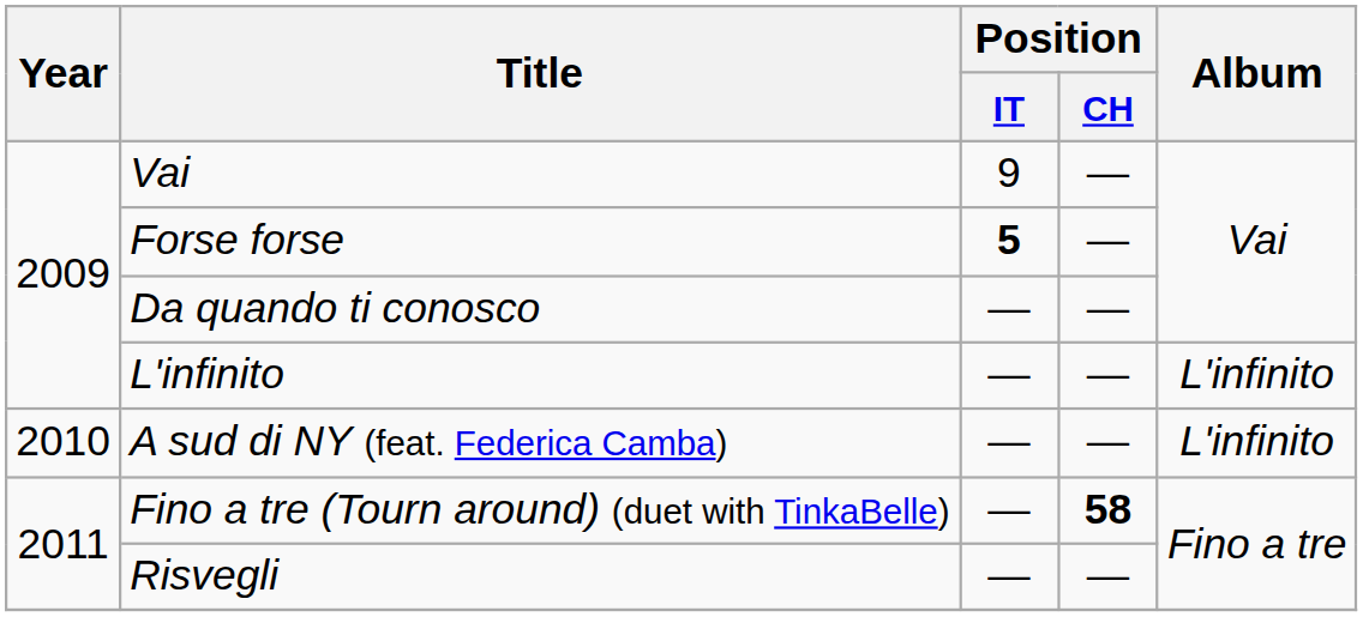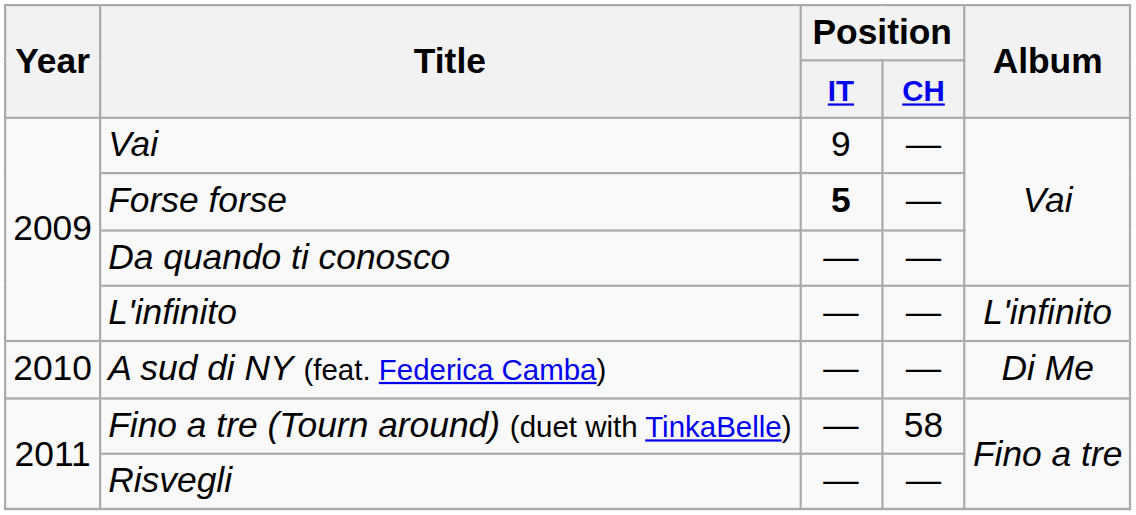 <table class="wikitable">
 <tr>
 <th rowspan="2">Year</th>
 <th rowspan="2">Title</th>
 <th colspan="2">Position</th>
 <th rowspan="2">Album</th>
 </tr>
 <tr>
 <th width="30"><small><a href='#'>IT</a></small></th>
 <th width="30"><small><a href='#'>CH</a></small></th>
 </tr>
 <tr>
 <td align="center" rowspan="4">2009</td>
 <td><em>Vai</em></td>
 <td align="center">9</td>
 <td align="center">—</td>
 <td align="center" rowspan="3"><em>Vai</em></td>
 </tr>
 <tr>
 <td><em>Forse forse</em></td>
 <td align="center"><strong>5</strong></td>
 <td align="center">—</td>
 </tr>
 <tr>
 <td><em>Da quando ti conosco</em></td>
 <td align="center">—</td>
 <td align="center">—</td>
 </tr>
 <tr>
 <td><em>L'infinito</em></td>
 <td align="center">—</td>
 <td align="center">—</td>
 <td align="center" rowspan="1"><em>L'infinito</em></td>
 </tr>
 <tr>
 <td align="center" rowspan="1">2010</td>
 <td><em>A sud di NY</em> <small>(feat. <a href='#'>Federica Camba</a>)</small></td>
 <td align="center">—</td>
 <td align="center">—</td>
-<td align="center" rowspan="1"><em>L'infinito</em></td>
+<td align="center" rowspan="1"><em>Di Me</em></td>
 </tr>
 <tr>
 <td align="center" rowspan="2">2011</td>
 <td><em>Fino a tre (Tourn around)</em> <small>(duet with <a href='#'>TinkaBelle</a>)</small></td>
 <td align="center">—</td>
-<td align="center"><strong>58</strong></td>
+<td align="center">58</td>
 <td align="center" rowspan="2"><em>Fino a tre</em></td>
 </tr>
 <tr>
 <td><em>Risvegli</em></td>
 <td align="center">—</td>
 <td align="center">—</td>
 </tr>
 <tr>
 </tr>
 </table>
